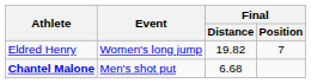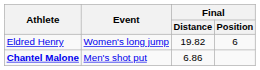 <table class=wikitable style="font-size:90%">
 <tr>
 <th rowspan="2">Athlete</th>
 <th rowspan="2">Event</th>
 <th colspan="2">Final</th>
 </tr>
 <tr style="font-size:95%">
 <th>Distance</th>
 <th>Position</th>
 </tr>
 <tr align=center>
 <td align=left><a href='#'>Eldred Henry</a></td>
 <td align=left><a href='#'>Women's long jump</a></td>
 <td>19.82</td>
-<td>7</td>
+<td>6</td>
 </tr>
 <tr align=center>
 <td align=left><strong><a href='#'>Chantel Malone</a></strong></td>
 <td align=left><a href='#'>Men's shot put</a></td>
-<td>6.68</td>
+<td>6.86</td>
 <td></td>
 </tr>
 </table>
